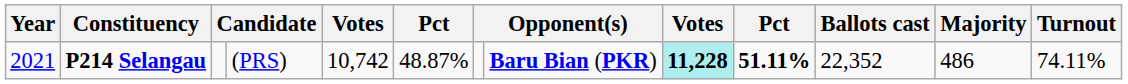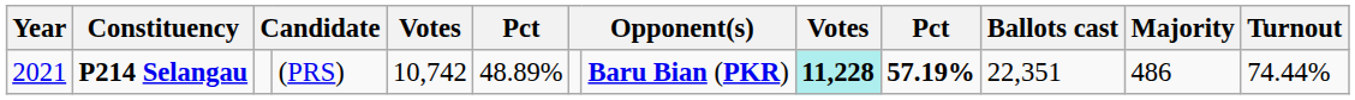 <table class="wikitable" style="margin:0.5em ; font-size:95%">
 <tr>
 <th>Year</th>
 <th>Constituency</th>
 <th colspan="2">Candidate</th>
 <th>Votes</th>
 <th>Pct</th>
 <th colspan="2">Opponent(s)</th>
 <th>Votes</th>
 <th>Pct</th>
 <th>Ballots cast</th>
 <th>Majority</th>
 <th>Turnout</th>
 </tr>
 <tr>
 <td><a href='#'>2021</a></td>
 <td><strong>P214 <a href='#'>Selangau</a></strong></td>
 <td></td>
 <td> (<a href='#'>PRS</a>)</td>
 <td align=right>10,742</td>
-<td>48.87%</td>
+<td>48.89%</td>
 <td></td>
 <td><strong><a href='#'>Baru Bian</a></strong> (<a href='#'><strong>PKR</strong></a>)</td>
 <td align=right style="background: paleturquoise;"><strong>11,228</strong></td>
-<td><strong>51.11%</strong></td>
-<td>22,352</td>
+<td><strong>57.19%</strong></td>
+<td>22,351</td>
 <td>486</td>
-<td>74.11%</td>
+<td>74.44%</td>
 </tr>
 </table>
